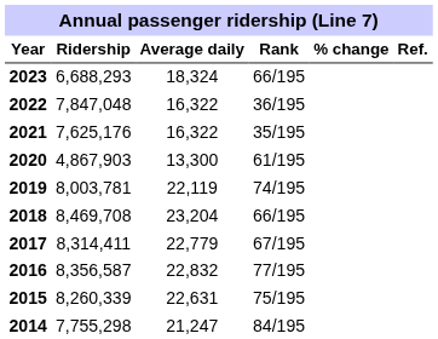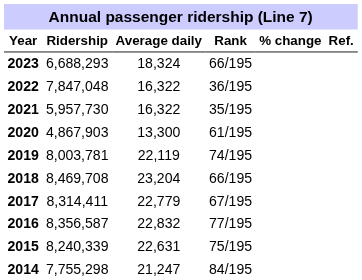 <table class="toccolours" cellpadding="4" cellspacing="0" style="text-align:right;">
 <tr>
 <th colspan="6"  style="background-color:#ccf; background-color:#ccf; font-size:110%; text-align:center;">Annual passenger ridership (Line 7)</th>
 </tr>
 <tr style="font-size:95%; text-align:center">
 <th style="border-bottom:1px solid black">Year</th>
 <th style="border-bottom:1px solid black">Ridership</th>
 <th style="border-bottom:1px solid black">Average daily</th>
 <th style="border-bottom:1px solid black">Rank</th>
 <th style="border-bottom:1px solid black">% change</th>
 <th style="border-bottom:1px solid black">Ref.</th>
 </tr>
 <tr style="text-align:center;">
 <td><strong>2023</strong></td>
 <td>6,688,293</td>
 <td>18,324</td>
 <td>66/195</td>
 <td></td>
 <td></td>
 </tr>
 <tr style="text-align:center;">
 <td><strong>2022</strong></td>
 <td>7,847,048</td>
 <td>16,322</td>
 <td>36/195</td>
 <td></td>
 <td></td>
 </tr>
 <tr style="text-align:center;">
 <td><strong>2021</strong></td>
-<td>7,625,176</td>
+<td>5,957,730</td>
 <td>16,322</td>
 <td>35/195</td>
 <td></td>
 <td></td>
 </tr>
 <tr style="text-align:center;">
 <td><strong>2020</strong></td>
 <td>4,867,903</td>
 <td>13,300</td>
 <td>61/195</td>
 <td></td>
 <td></td>
 </tr>
 <tr style="text-align:center;">
 <td><strong>2019</strong></td>
 <td>8,003,781</td>
 <td>22,119</td>
 <td>74/195</td>
 <td></td>
 <td></td>
 </tr>
 <tr style="text-align:center;">
 <td><strong>2018</strong></td>
 <td>8,469,708</td>
 <td>23,204</td>
 <td>66/195</td>
 <td></td>
 <td></td>
 </tr>
 <tr style="text-align:center;">
 <td><strong>2017</strong></td>
 <td>8,314,411</td>
 <td>22,779</td>
 <td>67/195</td>
 <td></td>
 <td></td>
 </tr>
 <tr style="text-align:center;">
 <td><strong>2016</strong></td>
 <td>8,356,587</td>
 <td>22,832</td>
 <td>77/195</td>
 <td></td>
 <td></td>
 </tr>
 <tr style="text-align:center;">
 <td><strong>2015</strong></td>
-<td>8,260,339</td>
+<td>8,240,339</td>
 <td>22,631</td>
 <td>75/195</td>
 <td></td>
 <td></td>
 </tr>
 <tr style="text-align:center;">
 <td><strong>2014</strong></td>
 <td>7,755,298</td>
 <td>21,247</td>
 <td>84/195</td>
 <td></td>
 <td></td>
 </tr>
 </table>
